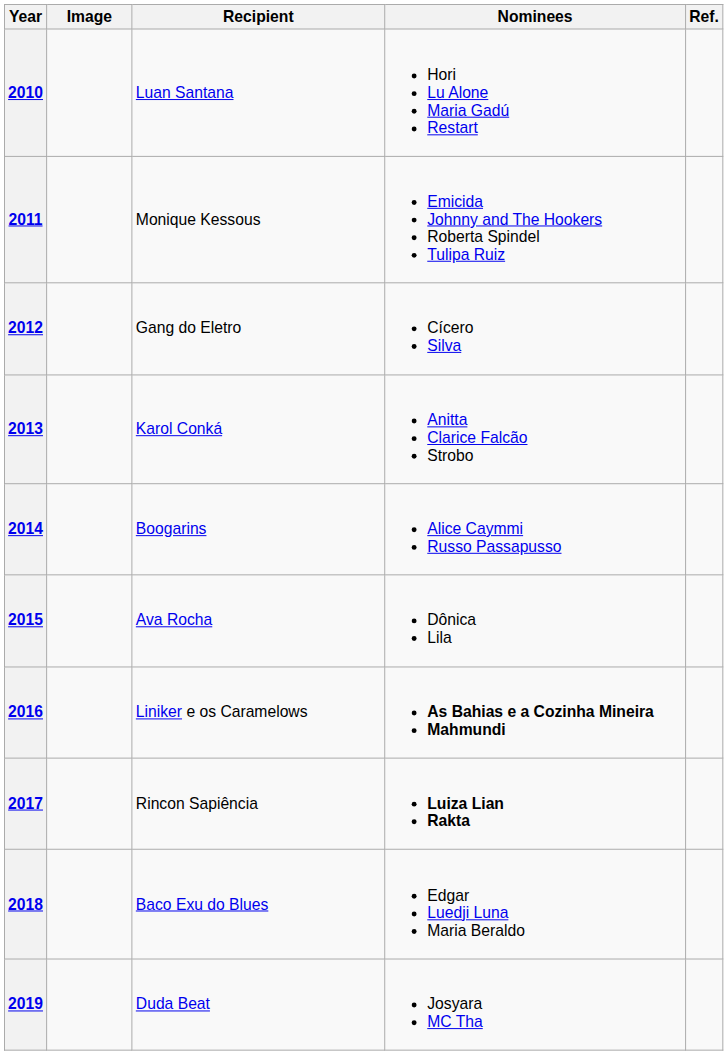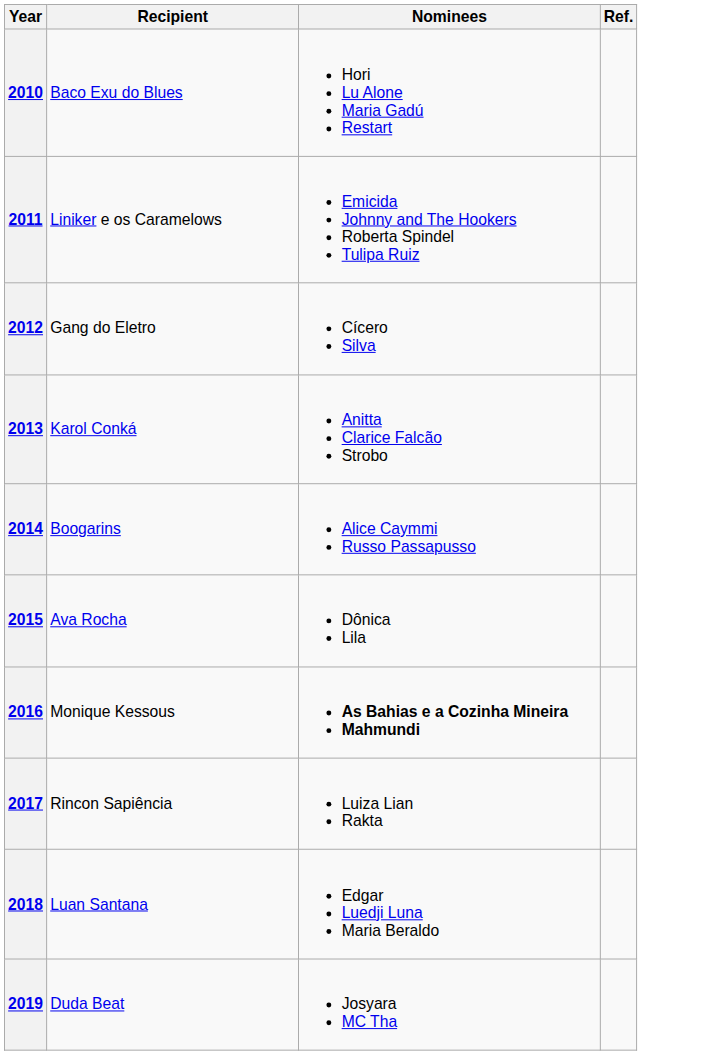 <table class="wikitable sortable">
 <tr>
 <th scope="col" bgcolor="#efefef">Year</th>
-<th scope="col" bgcolor="#efefef" width=80px>Image</th>
 <th scope="col" bgcolor="#efefef" width=250px>Recipient</th>
 <th scope="col" bgcolor="#efefef" width=300px class=unsortable>Nominees</th>
 <th scope="col" bgcolor="#efefef" class=unsortable>Ref.</th>
 </tr>
 <tr>
 <th scope="row"><a href='#'>2010</a></th>
-<td align="center"></td>
-<td><a href='#'>Luan Santana</a></td>
+<td><a href='#'>Baco Exu do Blues</a></td>
 <td><br><ul><li>Hori</li><li><a href='#'>Lu Alone</a></li><li><a href='#'>Maria Gadú</a></li><li><a href='#'>Restart</a></li></ul></td>
 <td></td>
 </tr>
 <tr>
 <th scope="row"><a href='#'>2011</a></th>
-<td align="center"></td>
-<td>Monique Kessous</td>
+<td><a href='#'>Liniker</a> e os Caramelows</td>
 <td><br><ul><li><a href='#'>Emicida</a></li><li><a href='#'>Johnny and The Hookers</a></li><li>Roberta Spindel</li><li><a href='#'>Tulipa Ruiz</a></li></ul></td>
 <td></td>
 </tr>
 <tr>
 <th scope="row"><a href='#'>2012</a></th>
-<td align="center"></td>
 <td>Gang do Eletro</td>
 <td><br><ul><li>Cícero</li><li><a href='#'>Silva</a></li></ul></td>
 <td></td>
 </tr>
 <tr>
 <th scope="row"><a href='#'>2013</a></th>
-<td align="center"></td>
 <td><a href='#'>Karol Conká</a></td>
 <td><br><ul><li><a href='#'>Anitta</a></li><li><a href='#'>Clarice Falcão</a></li><li>Strobo</li></ul></td>
 <td></td>
 </tr>
 <tr>
 <th scope="row"><a href='#'>2014</a></th>
-<td align="center"></td>
 <td><a href='#'>Boogarins</a></td>
 <td><br><ul><li><a href='#'>Alice Caymmi</a></li><li><a href='#'>Russo Passapusso</a></li></ul></td>
 <td></td>
 </tr>
 <tr>
 <th scope="row"><a href='#'>2015</a></th>
-<td align="center"></td>
 <td><a href='#'>Ava Rocha</a></td>
 <td><br><ul><li>Dônica</li><li>Lila</li></ul></td>
 <td></td>
 </tr>
 <tr>
 <th scope="row"><a href='#'>2016</a></th>
-<td align="center"></td>
-<td><a href='#'>Liniker</a> e os Caramelows</td>
+<td>Monique Kessous</td>
 <td><strong><br><ul><li>As Bahias e a Cozinha Mineira</li><li>Mahmundi</li></ul></strong></td>
 <td></td>
 </tr>
 <tr>
 <th scope="row"><a href='#'>2017</a></th>
-<td align="center"></td>
 <td>Rincon Sapiência</td>
-<td><strong><br><ul><li>Luiza Lian</li><li>Rakta</li></ul></strong></td>
+<td><br><ul><li>Luiza Lian</li><li>Rakta</li></ul></td>
 <td></td>
 </tr>
 <tr>
 <th scope="row"><a href='#'>2018</a></th>
-<td align="center"></td>
-<td><a href='#'>Baco Exu do Blues</a></td>
+<td><a href='#'>Luan Santana</a></td>
 <td><br><ul><li>Edgar</li><li><a href='#'>Luedji Luna</a></li><li>Maria Beraldo</li></ul></td>
 <td></td>
 </tr>
 <tr>
 <th scope="row"><a href='#'>2019</a></th>
-<td align="center"></td>
 <td><a href='#'>Duda Beat</a></td>
 <td><br><ul><li>Josyara</li><li><a href='#'>MC Tha</a></li></ul></td>
 <td></td>
 </tr>
 </table>
